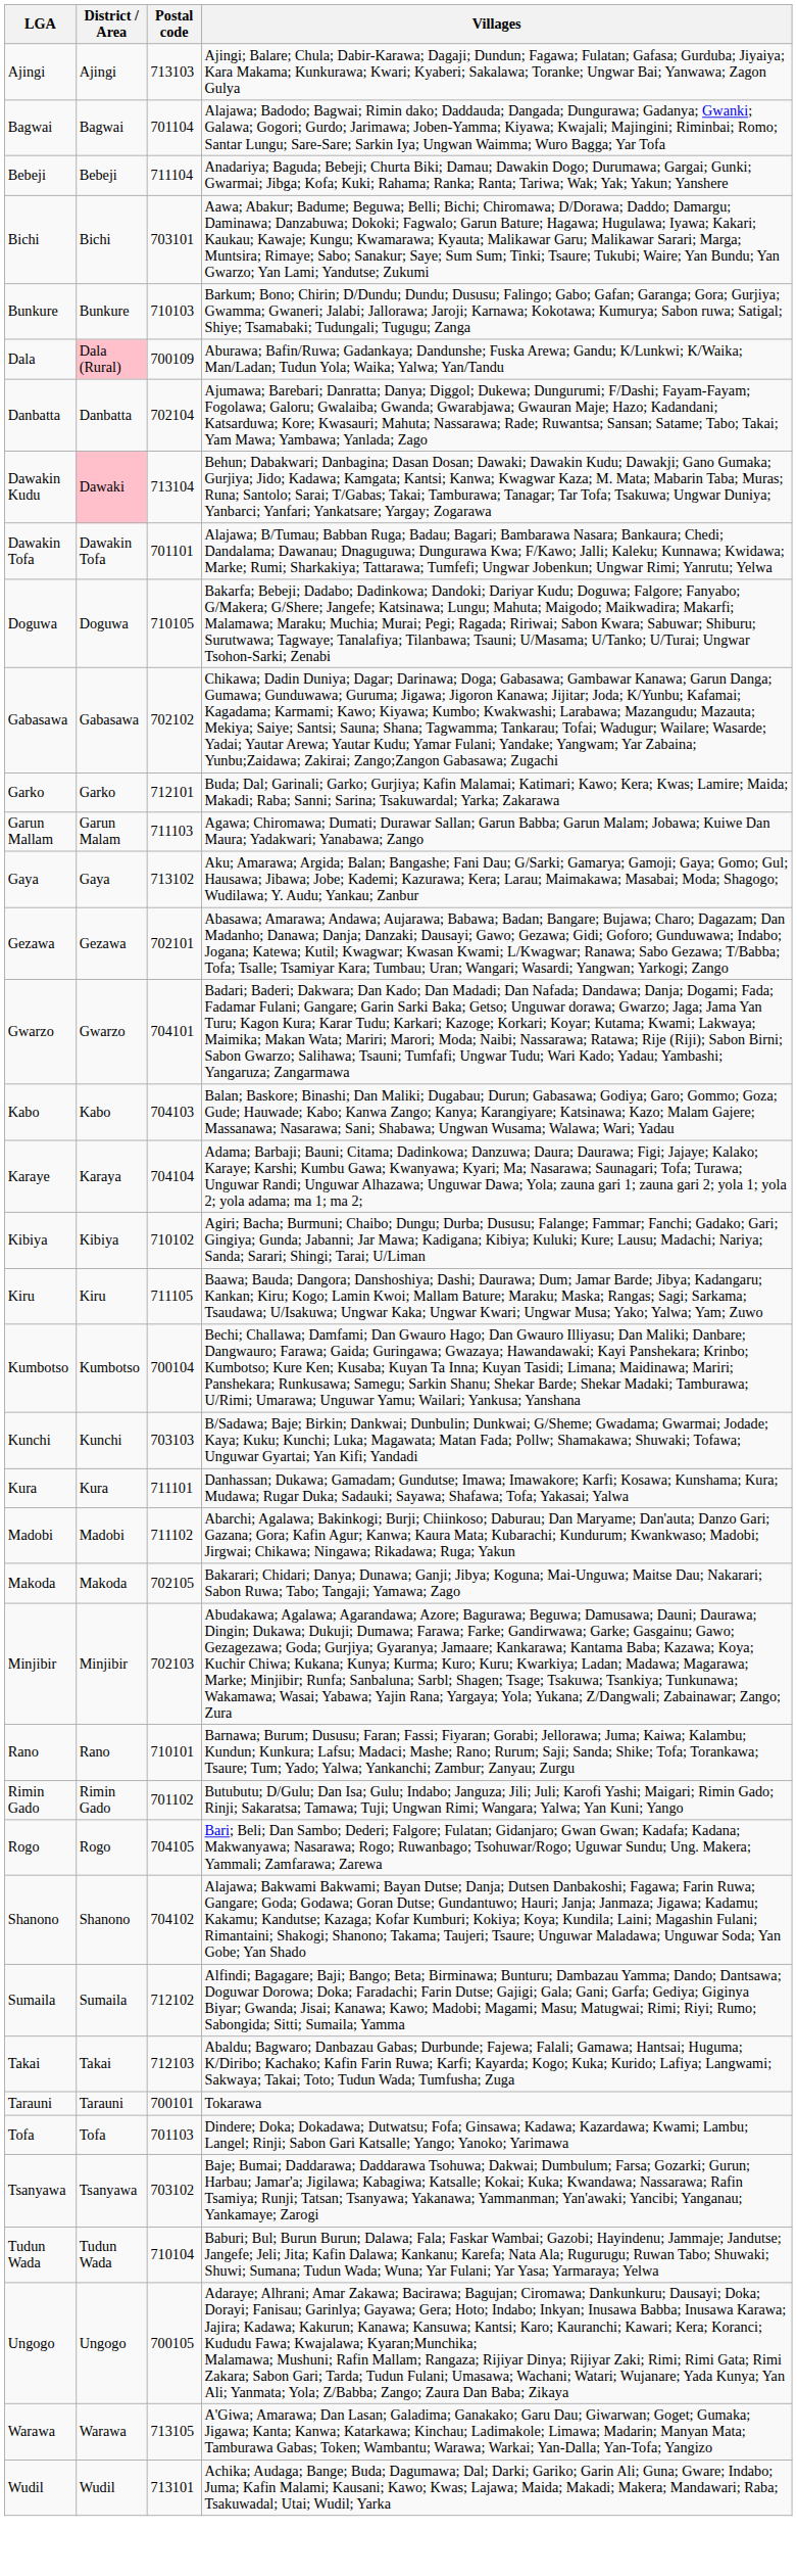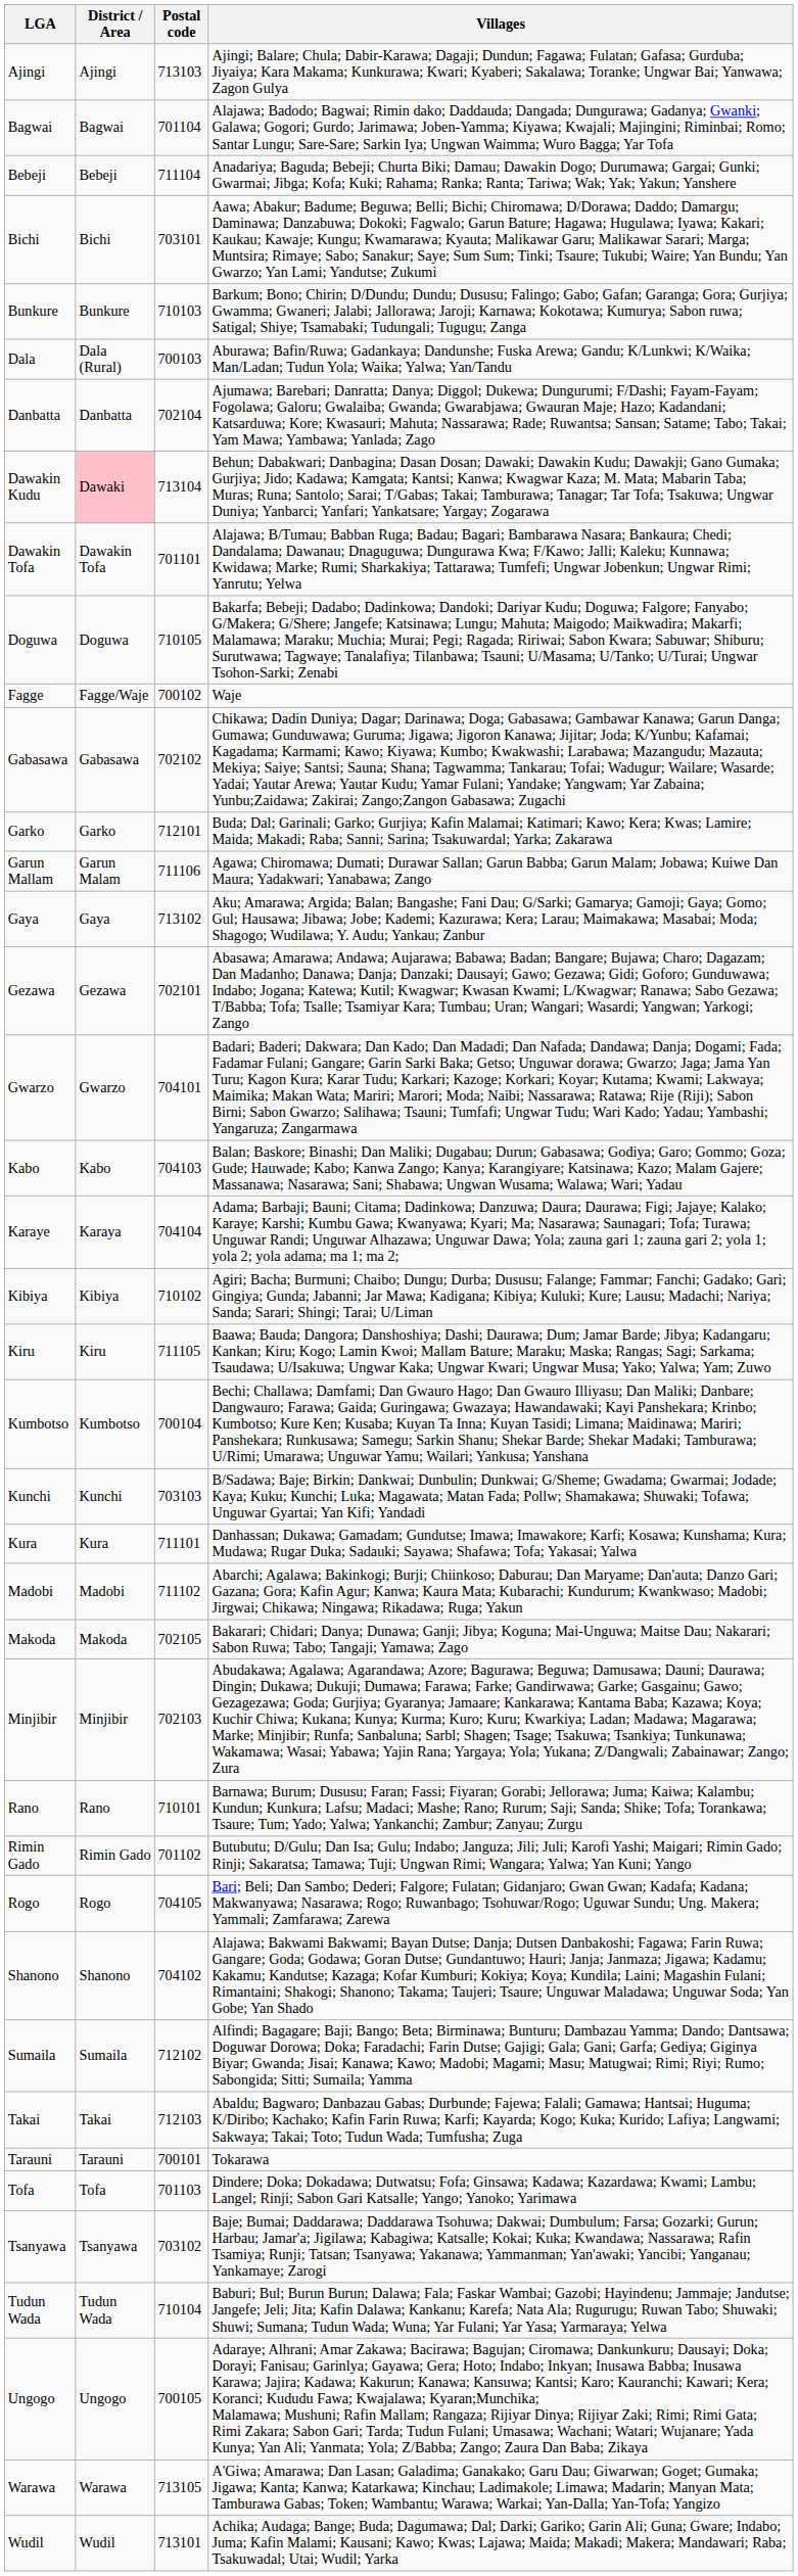 <table class="wikitable sortable">
 <tr>
 <th>LGA</th>
 <th>District / Area</th>
 <th>Postal code</th>
 <th>Villages</th>
 </tr>
 <tr>
 <td>Ajingi</td>
 <td>Ajingi</td>
 <td>713103</td>
 <td>Ajingi; Balare; Chula; Dabir-Karawa; Dagaji; Dundun; Fagawa; Fulatan; Gafasa; Gurduba; Jiyaiya; Kara Makama; Kunkurawa; Kwari; Kyaberi; Sakalawa; Toranke; Ungwar Bai; Yanwawa; Zagon Gulya</td>
 </tr>
 <tr>
 <td>Bagwai</td>
 <td>Bagwai</td>
 <td>701104</td>
 <td>Alajawa; Badodo; Bagwai; Rimin dako; Daddauda; Dangada; Dungurawa; Gadanya; <a href='#'>Gwanki</a>; Galawa; Gogori; Gurdo; Jarimawa; Joben-Yamma; Kiyawa; Kwajali; Majingini; Riminbai; Romo; Santar Lungu; Sare-Sare; Sarkin Iya; Ungwan Waimma; Wuro Bagga; Yar Tofa</td>
 </tr>
 <tr>
 <td>Bebeji</td>
 <td>Bebeji</td>
 <td>711104</td>
 <td>Anadariya; Baguda; Bebeji; Churta Biki; Damau; Dawakin Dogo; Durumawa; Gargai; Gunki; Gwarmai; Jibga; Kofa; Kuki; Rahama; Ranka; Ranta; Tariwa; Wak; Yak; Yakun; Yanshere</td>
 </tr>
 <tr>
 <td>Bichi</td>
 <td>Bichi</td>
 <td>703101</td>
 <td>Aawa; Abakur; Badume; Beguwa; Belli; Bichi; Chiromawa; D/Dorawa; Daddo; Damargu; Daminawa; Danzabuwa; Dokoki; Fagwalo; Garun Bature; Hagawa; Hugulawa; Iyawa; Kakari; Kaukau; Kawaje; Kungu; Kwamarawa; Kyauta; Malikawar Garu; Malikawar Sarari; Marga; Muntsira; Rimaye; Sabo; Sanakur; Saye; Sum Sum; Tinki; Tsaure; Tukubi; Waire; Yan Bundu; Yan Gwarzo; Yan Lami; Yandutse; Zukumi</td>
 </tr>
 <tr>
 <td>Bunkure</td>
 <td>Bunkure</td>
 <td>710103</td>
 <td>Barkum; Bono; Chirin; D/Dundu; Dundu; Dususu; Falingo; Gabo; Gafan; Garanga; Gora; Gurjiya; Gwamma; Gwaneri; Jalabi; Jallorawa; Jaroji; Karnawa; Kokotawa; Kumurya; Sabon ruwa; Satigal; Shiye; Tsamabaki; Tudungali; Tugugu; Zanga</td>
 </tr>
 <tr>
 <td>Dala</td>
-<td style="background: pink;">Dala (Rural)</td>
-<td>700109</td>
+<td>Dala (Rural)</td>
+<td>700103</td>
 <td>Aburawa; Bafin/Ruwa; Gadankaya; Dandunshe; Fuska Arewa; Gandu; K/Lunkwi; K/Waika; Man/Ladan; Tudun Yola; Waika; Yalwa; Yan/Tandu</td>
 </tr>
 <tr>
 <td>Danbatta</td>
 <td>Danbatta</td>
 <td>702104</td>
 <td>Ajumawa; Barebari; Danratta; Danya; Diggol; Dukewa; Dungurumi; F/Dashi; Fayam-Fayam; Fogolawa; Galoru; Gwalaiba; Gwanda; Gwarabjawa; Gwauran Maje; Hazo; Kadandani; Katsarduwa; Kore; Kwasauri; Mahuta; Nassarawa; Rade; Ruwantsa; Sansan; Satame; Tabo; Takai; Yam Mawa; Yambawa; Yanlada; Zago</td>
 </tr>
 <tr>
 <td>Dawakin Kudu</td>
 <td style="background: pink;">Dawaki</td>
 <td>713104</td>
 <td>Behun; Dabakwari; Danbagina; Dasan Dosan; Dawaki; Dawakin Kudu; Dawakji; Gano Gumaka; Gurjiya; Jido; Kadawa; Kamgata; Kantsi; Kanwa; Kwagwar Kaza; M. Mata; Mabarin Taba; Muras; Runa; Santolo; Sarai; T/Gabas; Takai; Tamburawa; Tanagar; Tar Tofa; Tsakuwa; Ungwar Duniya; Yanbarci; Yanfari; Yankatsare; Yargay; Zogarawa</td>
 </tr>
 <tr>
 <td>Dawakin Tofa</td>
 <td>Dawakin Tofa</td>
 <td>701101</td>
 <td>Alajawa; B/Tumau; Babban Ruga; Badau; Bagari; Bambarawa Nasara; Bankaura; Chedi; Dandalama; Dawanau; Dnaguguwa; Dungurawa Kwa; F/Kawo; Jalli; Kaleku; Kunnawa; Kwidawa; Marke; Rumi; Sharkakiya; Tattarawa; Tumfefi; Ungwar Jobenkun; Ungwar Rimi; Yanrutu; Yelwa</td>
 </tr>
 <tr>
 <td>Doguwa</td>
 <td>Doguwa</td>
 <td>710105</td>
 <td>Bakarfa; Bebeji; Dadabo; Dadinkowa; Dandoki; Dariyar Kudu; Doguwa; Falgore; Fanyabo; G/Makera; G/Shere; Jangefe; Katsinawa; Lungu; Mahuta; Maigodo; Maikwadira; Makarfi; Malamawa; Maraku; Muchia; Murai; Pegi; Ragada; Ririwai; Sabon Kwara; Sabuwar; Shiburu; Surutwawa; Tagwaye; Tanalafiya; Tilanbawa; Tsauni; U/Masama; U/Tanko; U/Turai; Ungwar Tsohon-Sarki; Zenabi</td>
 </tr>
 <tr>
+<td>Fagge</td>
+<td>Fagge/Waje</td>
+<td>700102</td>
+<td>Waje</td>
+</tr>
+<tr>
 <td>Gabasawa</td>
 <td>Gabasawa</td>
 <td>702102</td>
 <td>Chikawa; Dadin Duniya; Dagar; Darinawa; Doga; Gabasawa; Gambawar Kanawa; Garun Danga; Gumawa; Gunduwawa; Guruma; Jigawa; Jigoron Kanawa; Jijitar; Joda; K/Yunbu; Kafamai; Kagadama; Karmami; Kawo; Kiyawa; Kumbo; Kwakwashi; Larabawa; Mazangudu; Mazauta; Mekiya; Saiye; Santsi; Sauna; Shana; Tagwamma; Tankarau; Tofai; Wadugur; Wailare; Wasarde; Yadai; Yautar Arewa; Yautar Kudu; Yamar Fulani; Yandake; Yangwam; Yar Zabaina; Yunbu;Zaidawa; Zakirai; Zango;Zangon Gabasawa; Zugachi</td>
 </tr>
 <tr>
 <td>Garko</td>
 <td>Garko</td>
 <td>712101</td>
 <td>Buda; Dal; Garinali; Garko; Gurjiya; Kafin Malamai; Katimari; Kawo; Kera; Kwas; Lamire; Maida; Makadi; Raba; Sanni; Sarina; Tsakuwardal; Yarka; Zakarawa</td>
 </tr>
 <tr>
 <td>Garun Mallam</td>
 <td>Garun Malam</td>
-<td>711103</td>
+<td>711106</td>
 <td>Agawa; Chiromawa; Dumati; Durawar Sallan; Garun Babba; Garun Malam; Jobawa; Kuiwe Dan Maura; Yadakwari; Yanabawa; Zango</td>
 </tr>
 <tr>
 <td>Gaya</td>
 <td>Gaya</td>
 <td>713102</td>
 <td>Aku; Amarawa; Argida; Balan; Bangashe; Fani Dau; G/Sarki; Gamarya; Gamoji; Gaya; Gomo; Gul; Hausawa; Jibawa; Jobe; Kademi; Kazurawa; Kera; Larau; Maimakawa; Masabai; Moda; Shagogo; Wudilawa; Y. Audu; Yankau; Zanbur</td>
 </tr>
 <tr>
 <td>Gezawa</td>
 <td>Gezawa</td>
 <td>702101</td>
 <td>Abasawa; Amarawa; Andawa; Aujarawa; Babawa; Badan; Bangare; Bujawa; Charo; Dagazam; Dan Madanho; Danawa; Danja; Danzaki; Dausayi; Gawo; Gezawa; Gidi; Goforo; Gunduwawa; Indabo; Jogana; Katewa; Kutil; Kwagwar; Kwasan Kwami; L/Kwagwar; Ranawa; Sabo Gezawa; T/Babba; Tofa; Tsalle; Tsamiyar Kara; Tumbau; Uran; Wangari; Wasardi; Yangwan; Yarkogi; Zango</td>
 </tr>
 <tr>
 <td>Gwarzo</td>
 <td>Gwarzo</td>
 <td>704101</td>
 <td>Badari; Baderi; Dakwara; Dan Kado; Dan Madadi; Dan Nafada; Dandawa; Danja; Dogami; Fada; Fadamar Fulani; Gangare; Garin Sarki Baka; Getso; Unguwar dorawa; Gwarzo; Jaga; Jama Yan Turu; Kagon Kura; Karar Tudu; Karkari; Kazoge; Korkari; Koyar; Kutama; Kwami; Lakwaya; Maimika; Makan Wata; Mariri; Marori; Moda; Naibi; Nassarawa; Ratawa; Rije (Riji); Sabon Birni; Sabon Gwarzo; Salihawa; Tsauni; Tumfafi; Ungwar Tudu; Wari Kado; Yadau; Yambashi; Yangaruza; Zangarmawa</td>
 </tr>
 <tr>
 <td>Kabo</td>
 <td>Kabo</td>
 <td>704103</td>
 <td>Balan; Baskore; Binashi; Dan Maliki; Dugabau; Durun; Gabasawa; Godiya; Garo; Gommo; Goza; Gude; Hauwade; Kabo; Kanwa Zango; Kanya; Karangiyare; Katsinawa; Kazo; Malam Gajere; Massanawa; Nasarawa; Sani; Shabawa; Ungwan Wusama; Walawa; Wari; Yadau</td>
 </tr>
 <tr>
 <td>Karaye</td>
 <td>Karaya</td>
 <td>704104</td>
 <td>Adama; Barbaji; Bauni; Citama; Dadinkowa; Danzuwa; Daura; Daurawa; Figi; Jajaye; Kalako; Karaye; Karshi; Kumbu Gawa; Kwanyawa; Kyari; Ma; Nasarawa; Saunagari; Tofa; Turawa; Unguwar Randi; Unguwar Alhazawa; Unguwar Dawa; Yola; zauna gari 1; zauna gari 2; yola 1; yola 2; yola adama; ma 1; ma 2;</td>
 </tr>
 <tr>
 <td>Kibiya</td>
 <td>Kibiya</td>
 <td>710102</td>
 <td>Agiri; Bacha; Burmuni; Chaibo; Dungu; Durba; Dususu; Falange; Fammar; Fanchi; Gadako; Gari; Gingiya; Gunda; Jabanni; Jar Mawa; Kadigana; Kibiya; Kuluki; Kure; Lausu; Madachi; Nariya; Sanda; Sarari; Shingi; Tarai; U/Liman</td>
 </tr>
 <tr>
 <td>Kiru</td>
 <td>Kiru</td>
 <td>711105</td>
 <td>Baawa; Bauda; Dangora; Danshoshiya; Dashi; Daurawa; Dum; Jamar Barde; Jibya; Kadangaru; Kankan; Kiru; Kogo; Lamin Kwoi; Mallam Bature; Maraku; Maska; Rangas; Sagi; Sarkama; Tsaudawa; U/Isakuwa; Ungwar Kaka; Ungwar Kwari; Ungwar Musa; Yako; Yalwa; Yam; Zuwo</td>
 </tr>
 <tr>
 <td>Kumbotso</td>
 <td>Kumbotso</td>
 <td>700104</td>
 <td>Bechi; Challawa; Damfami; Dan Gwauro Hago; Dan Gwauro Illiyasu; Dan Maliki; Danbare; Dangwauro; Farawa; Gaida; Guringawa; Gwazaya; Hawandawaki; Kayi Panshekara; Krinbo; Kumbotso; Kure Ken; Kusaba; Kuyan Ta Inna; Kuyan Tasidi; Limana; Maidinawa; Mariri; Panshekara; Runkusawa; Samegu; Sarkin Shanu; Shekar Barde; Shekar Madaki; Tamburawa; U/Rimi; Umarawa; Unguwar Yamu; Wailari; Yankusa; Yanshana</td>
 </tr>
 <tr>
 <td>Kunchi</td>
 <td>Kunchi</td>
 <td>703103</td>
 <td>B/Sadawa; Baje; Birkin; Dankwai; Dunbulin; Dunkwai; G/Sheme; Gwadama; Gwarmai; Jodade; Kaya; Kuku; Kunchi; Luka; Magawata; Matan Fada; Pollw; Shamakawa; Shuwaki; Tofawa; Unguwar Gyartai; Yan Kifi; Yandadi</td>
 </tr>
 <tr>
 <td>Kura</td>
 <td>Kura</td>
 <td>711101</td>
 <td>Danhassan; Dukawa; Gamadam; Gundutse; Imawa; Imawakore; Karfi; Kosawa; Kunshama; Kura; Mudawa; Rugar Duka; Sadauki; Sayawa; Shafawa; Tofa; Yakasai; Yalwa</td>
 </tr>
 <tr>
 <td>Madobi</td>
 <td>Madobi</td>
 <td>711102</td>
 <td>Abarchi; Agalawa; Bakinkogi; Burji; Chiinkoso; Daburau; Dan Maryame; Dan'auta; Danzo Gari; Gazana; Gora; Kafin Agur; Kanwa; Kaura Mata; Kubarachi; Kundurum; Kwankwaso; Madobi; Jirgwai; Chikawa; Ningawa; Rikadawa; Ruga; Yakun</td>
 </tr>
 <tr>
 <td>Makoda</td>
 <td>Makoda</td>
 <td>702105</td>
 <td>Bakarari; Chidari; Danya; Dunawa; Ganji; Jibya; Koguna; Mai-Unguwa; Maitse Dau; Nakarari; Sabon Ruwa; Tabo; Tangaji; Yamawa; Zago</td>
 </tr>
 <tr>
 <td>Minjibir</td>
 <td>Minjibir</td>
 <td>702103</td>
 <td>Abudakawa; Agalawa; Agarandawa; Azore; Bagurawa; Beguwa; Damusawa; Dauni; Daurawa; Dingin; Dukawa; Dukuji; Dumawa; Farawa; Farke; Gandirwawa; Garke; Gasgainu; Gawo; Gezagezawa; Goda; Gurjiya; Gyaranya; Jamaare; Kankarawa; Kantama Baba; Kazawa; Koya; Kuchir Chiwa; Kukana; Kunya; Kurma; Kuro; Kuru; Kwarkiya; Ladan; Madawa; Magarawa; Marke; Minjibir; Runfa; Sanbaluna; Sarbl; Shagen; Tsage; Tsakuwa; Tsankiya; Tunkunawa; Wakamawa; Wasai; Yabawa; Yajin Rana; Yargaya; Yola; Yukana; Z/Dangwali; Zabainawar; Zango; Zura</td>
 </tr>
 <tr>
 <td>Rano</td>
 <td>Rano</td>
 <td>710101</td>
 <td>Barnawa; Burum; Dususu; Faran; Fassi; Fiyaran; Gorabi; Jellorawa; Juma; Kaiwa; Kalambu; Kundun; Kunkura; Lafsu; Madaci; Mashe; Rano; Rurum; Saji; Sanda; Shike; Tofa; Torankawa; Tsaure; Tum; Yado; Yalwa; Yankanchi; Zambur; Zanyau; Zurgu</td>
 </tr>
 <tr>
 <td>Rimin Gado</td>
 <td>Rimin Gado</td>
 <td>701102</td>
 <td>Butubutu; D/Gulu; Dan Isa; Gulu; Indabo; Janguza; Jili; Juli; Karofi Yashi; Maigari; Rimin Gado; Rinji; Sakaratsa; Tamawa; Tuji; Ungwan Rimi; Wangara; Yalwa; Yan Kuni; Yango</td>
 </tr>
 <tr>
 <td>Rogo</td>
 <td>Rogo</td>
 <td>704105</td>
 <td><a href='#'>Bari</a>; Beli; Dan Sambo; Dederi; Falgore; Fulatan; Gidanjaro; Gwan Gwan; Kadafa; Kadana; Makwanyawa; Nasarawa; Rogo; Ruwanbago; Tsohuwar/Rogo; Uguwar Sundu; Ung. Makera; Yammali; Zamfarawa; Zarewa</td>
 </tr>
 <tr>
 <td>Shanono</td>
 <td>Shanono</td>
 <td>704102</td>
 <td>Alajawa; Bakwami Bakwami; Bayan Dutse; Danja; Dutsen Danbakoshi; Fagawa; Farin Ruwa; Gangare; Goda; Godawa; Goran Dutse; Gundantuwo; Hauri; Janja; Janmaza; Jigawa; Kadamu; Kakamu; Kandutse; Kazaga; Kofar Kumburi; Kokiya; Koya; Kundila; Laini; Magashin Fulani; Rimantaini; Shakogi; Shanono; Takama; Taujeri; Tsaure; Unguwar Maladawa; Unguwar Soda; Yan Gobe; Yan Shado</td>
 </tr>
 <tr>
 <td>Sumaila</td>
 <td>Sumaila</td>
 <td>712102</td>
 <td>Alfindi; Bagagare; Baji; Bango; Beta; Birminawa; Bunturu; Dambazau Yamma; Dando; Dantsawa; Doguwar Dorowa; Doka; Faradachi; Farin Dutse; Gajigi; Gala; Gani; Garfa; Gediya; Giginya Biyar; Gwanda; Jisai; Kanawa; Kawo; Madobi; Magami; Masu; Matugwai; Rimi; Riyi; Rumo; Sabongida; Sitti; Sumaila; Yamma</td>
 </tr>
 <tr>
 <td>Takai</td>
 <td>Takai</td>
 <td>712103</td>
 <td>Abaldu; Bagwaro; Danbazau Gabas; Durbunde; Fajewa; Falali; Gamawa; Hantsai; Huguma; K/Diribo; Kachako; Kafin Farin Ruwa; Karfi; Kayarda; Kogo; Kuka; Kurido; Lafiya; Langwami; Sakwaya; Takai; Toto; Tudun Wada; Tumfusha; Zuga</td>
 </tr>
 <tr>
 <td>Tarauni</td>
 <td>Tarauni</td>
 <td>700101</td>
 <td>Tokarawa</td>
 </tr>
 <tr>
 <td>Tofa</td>
 <td>Tofa</td>
 <td>701103</td>
 <td>Dindere; Doka; Dokadawa; Dutwatsu; Fofa; Ginsawa; Kadawa; Kazardawa; Kwami; Lambu; Langel; Rinji; Sabon Gari Katsalle; Yango; Yanoko; Yarimawa</td>
 </tr>
 <tr>
 <td>Tsanyawa</td>
 <td>Tsanyawa</td>
 <td>703102</td>
 <td>Baje; Bumai; Daddarawa; Daddarawa Tsohuwa; Dakwai; Dumbulum; Farsa; Gozarki; Gurun; Harbau; Jamar'a; Jigilawa; Kabagiwa; Katsalle; Kokai; Kuka; Kwandawa; Nassarawa; Rafin Tsamiya; Runji; Tatsan; Tsanyawa; Yakanawa; Yammanman; Yan'awaki; Yancibi; Yanganau; Yankamaye; Zarogi</td>
 </tr>
 <tr>
 <td>Tudun Wada</td>
 <td>Tudun Wada</td>
 <td>710104</td>
 <td>Baburi; Bul; Burun Burun; Dalawa; Fala; Faskar Wambai; Gazobi; Hayindenu; Jammaje; Jandutse; Jangefe; Jeli; Jita; Kafin Dalawa; Kankanu; Karefa; Nata Ala; Rugurugu; Ruwan Tabo; Shuwaki; Shuwi; Sumana; Tudun Wada; Wuna; Yar Fulani; Yar Yasa; Yarmaraya; Yelwa</td>
 </tr>
 <tr>
 <td>Ungogo</td>
 <td>Ungogo</td>
 <td>700105</td>
 <td>Adaraye; Alhrani; Amar Zakawa; Bacirawa; Bagujan; Ciromawa; Dankunkuru; Dausayi; Doka; Dorayi; Fanisau; Garinlya; Gayawa; Gera; Hoto; Indabo; Inkyan; Inusawa Babba; Inusawa Karawa; Jajira; Kadawa; Kakurun; Kanawa; Kansuwa; Kantsi; Karo; Kauranchi; Kawari; Kera; Koranci; Kududu Fawa; Kwajalawa; Kyaran;Munchika;<br>Malamawa; Mushuni; Rafin Mallam; Rangaza; Rijiyar Dinya; Rijiyar Zaki; Rimi; Rimi Gata; Rimi Zakara; Sabon Gari; Tarda; Tudun Fulani; Umasawa; Wachani; Watari; Wujanare; Yada Kunya; Yan Ali; Yanmata; Yola; Z/Babba; Zango; Zaura Dan Baba; Zikaya</td>
 </tr>
 <tr>
 <td>Warawa</td>
 <td>Warawa</td>
 <td>713105</td>
 <td>A'Giwa; Amarawa; Dan Lasan; Galadima; Ganakako; Garu Dau; Giwarwan; Goget; Gumaka; Jigawa; Kanta; Kanwa; Katarkawa; Kinchau; Ladimakole; Limawa; Madarin; Manyan Mata; Tamburawa Gabas; Token; Wambantu; Warawa; Warkai; Yan-Dalla; Yan-Tofa; Yangizo</td>
 </tr>
 <tr>
 <td>Wudil</td>
 <td>Wudil</td>
 <td>713101</td>
 <td>Achika; Audaga; Bange; Buda; Dagumawa; Dal; Darki; Gariko; Garin Ali; Guna; Gware; Indabo; Juma; Kafin Malami; Kausani; Kawo; Kwas; Lajawa; Maida; Makadi; Makera; Mandawari; Raba; Tsakuwadal; Utai; Wudil; Yarka</td>
 </tr>
 </table>
